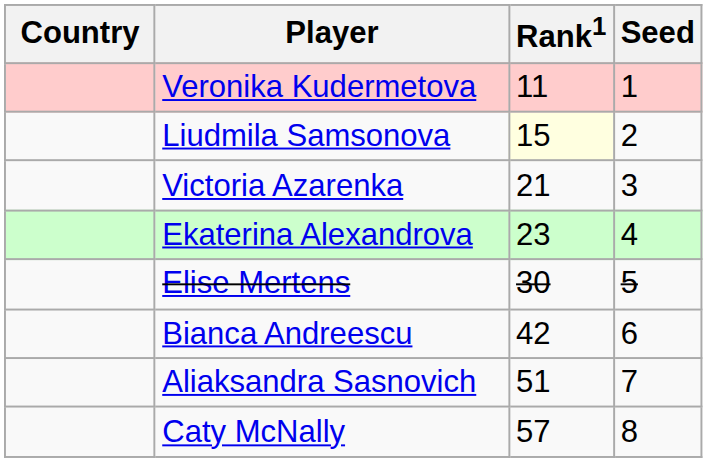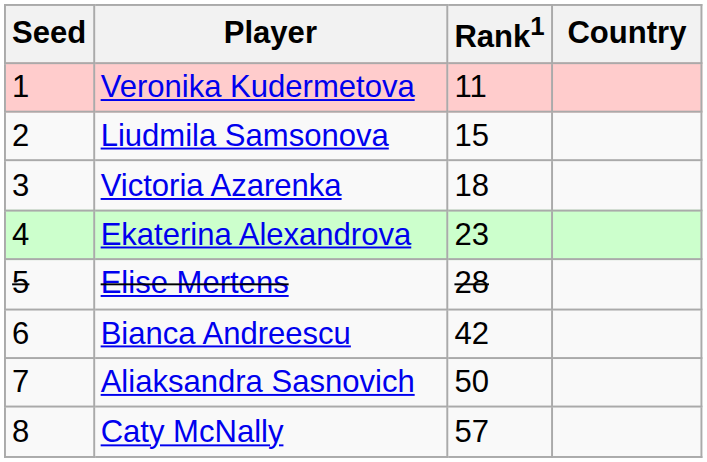 <table class="wikitable">
 <tr>
-<th width="70">Country</th>
+<th>Seed</th>
 <th width="175">Player</th>
 <th>Rank<sup>1</sup></th>
-<th>Seed</th>
+<th width="70">Country</th>
 </tr>
 <tr style="background:#fcc;">
-<td></td>
+<td>1</td>
 <td><a href='#'>Veronika Kudermetova</a></td>
 <td>11</td>
-<td>1</td>
+<td></td>
 </tr>
 <tr>
+<td>2</td>
+<td><a href='#'>Liudmila Samsonova</a></td>
+<td>15</td>
 <td></td>
-<td><a href='#'>Liudmila Samsonova</a></td>
-<td style="background: lightyellow;">15</td>
-<td>2</td>
 </tr>
 <tr>
+<td>3</td>
+<td><a href='#'>Victoria Azarenka</a></td>
+<td>18</td>
 <td></td>
-<td><a href='#'>Victoria Azarenka</a></td>
-<td>21</td>
-<td>3</td>
 </tr>
 <tr style="background:#cfc;">
-<td></td>
+<td>4</td>
 <td><a href='#'>Ekaterina Alexandrova</a></td>
 <td>23</td>
-<td>4</td>
+<td></td>
 </tr>
 <tr>
+<td><s>5</s></td>
+<td><s><a href='#'>Elise Mertens</a></s></td>
+<td><s>28</s></td>
 <td><s></s></td>
-<td><s><a href='#'>Elise Mertens</a></s></td>
-<td><s>30</s></td>
-<td><s>5</s></td>
 </tr>
 <tr>
-<td></td>
+<td>6</td>
 <td><a href='#'>Bianca Andreescu</a></td>
 <td>42</td>
-<td>6</td>
+<td></td>
 </tr>
 <tr>
+<td>7</td>
+<td><a href='#'>Aliaksandra Sasnovich</a></td>
+<td>50</td>
 <td></td>
-<td><a href='#'>Aliaksandra Sasnovich</a></td>
-<td>51</td>
-<td>7</td>
 </tr>
 <tr>
-<td></td>
+<td>8</td>
 <td><a href='#'>Caty McNally</a></td>
 <td>57</td>
-<td>8</td>
+<td></td>
 </tr>
 </table>
